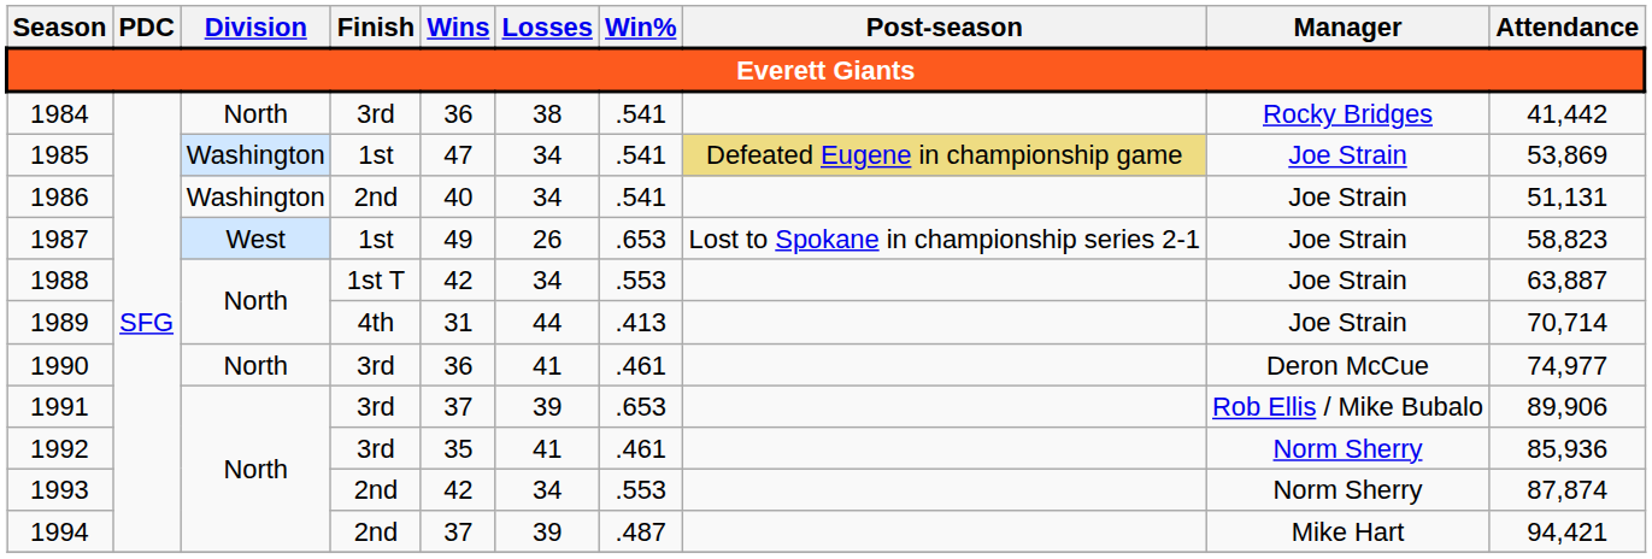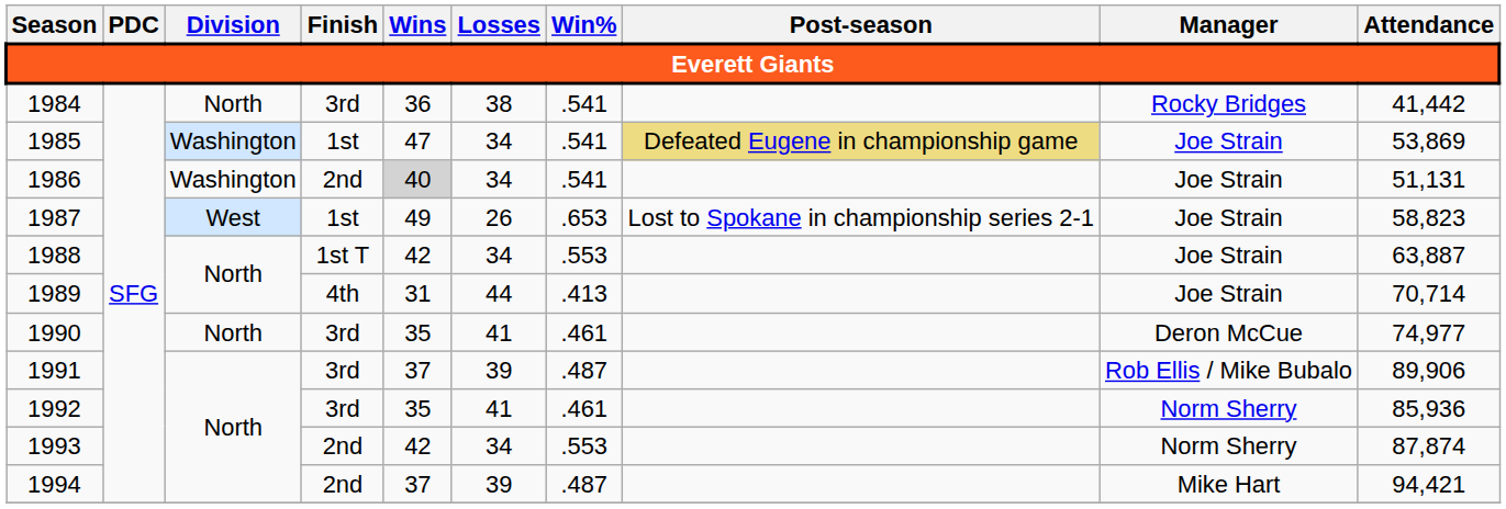 <table class="wikitable" style="text-align:center; font-size:95%">
 <tr>
 <th scope="col">Season</th>
 <th scope="col">PDC</th>
 <th scope="col"><a href='#'>Division</a></th>
 <th scope="col">Finish</th>
 <th scope="col"><a href='#'>Wins</a></th>
 <th scope="col"><a href='#'>Losses</a></th>
 <th scope="col"><a href='#'>Win%</a></th>
 <th scope="col">Post-season</th>
 <th scope="col">Manager</th>
 <th scope="col">Attendance</th>
 </tr>
 <tr>
 <td align="center" colspan="11" style="background:#FD5A1E; color: white; border:2px solid#000000"><strong>Everett Giants</strong></td>
 </tr>
 <tr>
 <td>1984</td>
 <td rowspan="11"><a href='#'>SFG</a></td>
 <td>North</td>
 <td>3rd</td>
 <td>36</td>
 <td>38</td>
 <td>.541</td>
 <td></td>
 <td><a href='#'>Rocky Bridges</a></td>
 <td>41,442</td>
 </tr>
 <tr>
 <td>1985</td>
 <td bgcolor="#D0E7FF">Washington</td>
 <td>1st</td>
 <td>47</td>
 <td>34</td>
 <td>.541</td>
 <td bgcolor="#EEDC82">Defeated <a href='#'>Eugene</a> in championship game</td>
 <td><a href='#'>Joe Strain</a></td>
 <td>53,869</td>
 </tr>
 <tr>
 <td>1986</td>
 <td>Washington</td>
 <td>2nd</td>
-<td>40</td>
+<td style="background: lightgrey;">40</td>
 <td>34</td>
 <td>.541</td>
 <td></td>
 <td>Joe Strain</td>
 <td>51,131</td>
 </tr>
 <tr>
 <td>1987</td>
 <td bgcolor="#D0E7FF">West</td>
 <td>1st</td>
 <td>49</td>
 <td>26</td>
 <td>.653</td>
 <td>Lost to <a href='#'>Spokane</a> in championship series 2-1</td>
 <td>Joe Strain</td>
 <td>58,823</td>
 </tr>
 <tr>
 <td>1988</td>
 <td rowspan="2">North</td>
 <td>1st T</td>
 <td>42</td>
 <td>34</td>
 <td>.553</td>
 <td></td>
 <td>Joe Strain</td>
 <td>63,887</td>
 </tr>
 <tr>
 <td>1989</td>
 <td>4th</td>
 <td>31</td>
 <td>44</td>
 <td>.413</td>
 <td></td>
 <td>Joe Strain</td>
 <td>70,714</td>
 </tr>
 <tr>
 <td>1990</td>
 <td>North</td>
 <td>3rd</td>
-<td>36</td>
+<td>35</td>
 <td>41</td>
 <td>.461</td>
 <td></td>
 <td>Deron McCue</td>
 <td>74,977</td>
 </tr>
 <tr>
 <td>1991</td>
 <td rowspan="4">North</td>
 <td>3rd</td>
 <td>37</td>
 <td>39</td>
-<td>.653</td>
+<td>.487</td>
 <td></td>
 <td><a href='#'>Rob Ellis</a> /  Mike Bubalo</td>
 <td>89,906</td>
 </tr>
 <tr>
 <td>1992</td>
 <td>3rd</td>
 <td>35</td>
 <td>41</td>
 <td>.461</td>
 <td></td>
 <td><a href='#'>Norm Sherry</a></td>
 <td>85,936</td>
 </tr>
 <tr>
 <td>1993</td>
 <td>2nd</td>
 <td>42</td>
 <td>34</td>
 <td>.553</td>
 <td></td>
 <td>Norm Sherry</td>
 <td>87,874</td>
 </tr>
 <tr>
 <td>1994</td>
 <td>2nd</td>
 <td>37</td>
 <td>39</td>
 <td>.487</td>
 <td></td>
 <td>Mike Hart</td>
 <td>94,421</td>
 </tr>
 <tr>
 </tr>
 </table>
